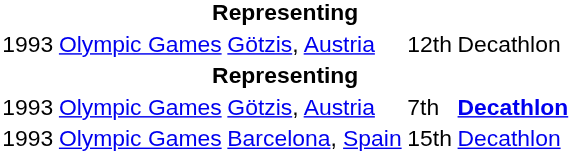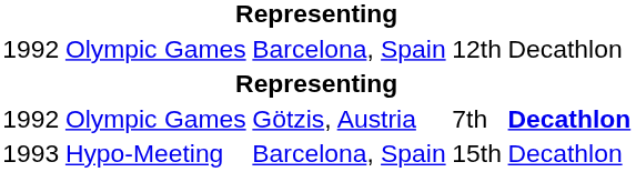 <table>
 <tr>
 <th colspan="5">Representing </th>
 </tr>
 <tr>
-<td>1993</td>
+<td>1992</td>
 <td><a href='#'>Olympic Games</a></td>
-<td><a href='#'>Götzis</a>, <a href='#'>Austria</a></td>
+<td><a href='#'>Barcelona</a>, <a href='#'>Spain</a></td>
 <td align="center">12th</td>
 <td>Decathlon</td>
 </tr>
 <tr>
 <th colspan="5">Representing </th>
 </tr>
 <tr>
-<td>1993</td>
+<td>1992</td>
 <td><a href='#'>Olympic Games</a></td>
 <td><a href='#'>Götzis</a>, <a href='#'>Austria</a></td>
 <td>7th</td>
 <td><strong><a href='#'>Decathlon</a></strong></td>
 </tr>
 <tr>
 <td>1993</td>
-<td><a href='#'>Olympic Games</a></td>
+<td><a href='#'>Hypo-Meeting</a></td>
 <td><a href='#'>Barcelona</a>, <a href='#'>Spain</a></td>
 <td>15th</td>
 <td><a href='#'>Decathlon</a></td>
 </tr>
 </table>
